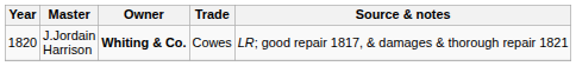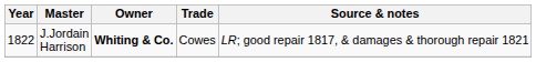 <table class=" wikitable">
 <tr>
 <th>Year</th>
 <th>Master</th>
 <th>Owner</th>
 <th>Trade</th>
 <th>Source & notes</th>
 </tr>
 <tr>
-<td>1820</td>
+<td>1822</td>
 <td>J.Jordain<br>Harrison</td>
 <td><strong>Whiting & Co.</strong></td>
 <td>Cowes</td>
 <td><em>LR</em>; good repair 1817, & damages & thorough repair 1821</td>
 </tr>
 <tr>
 </tr>
 </table>
